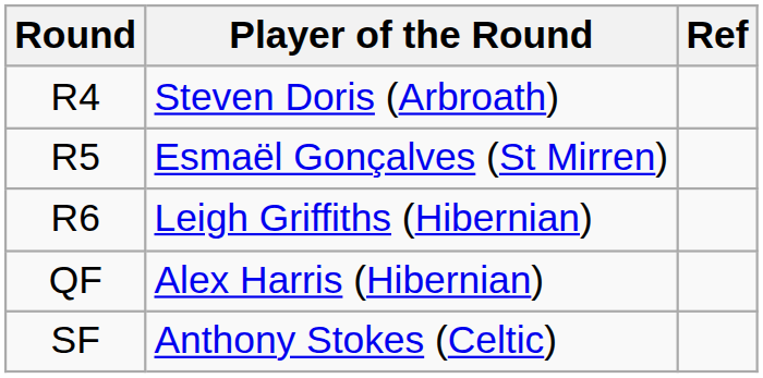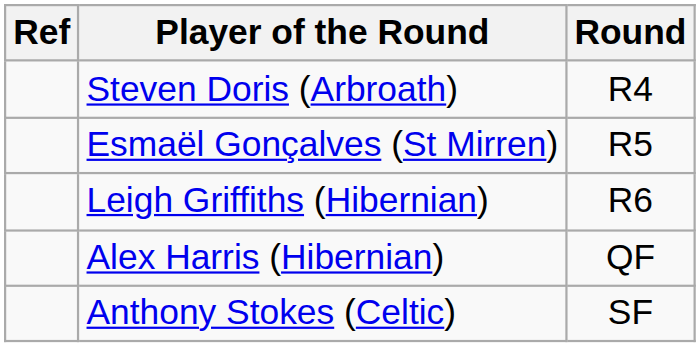 <table class="wikitable">
 <tr>
+<th>Ref</th>
+<th>Player of the Round</th>
 <th>Round</th>
-<th>Player of the Round</th>
-<th>Ref</th>
 </tr>
 <tr>
+<td></td>
+<td><a href='#'>Steven Doris</a> (<a href='#'>Arbroath</a>)</td>
 <td style="text-align:center">R4</td>
-<td><a href='#'>Steven Doris</a> (<a href='#'>Arbroath</a>)</td>
-<td></td>
 </tr>
 <tr>
+<td></td>
+<td><a href='#'>Esmaël Gonçalves</a> (<a href='#'>St Mirren</a>)</td>
 <td style="text-align:center">R5</td>
-<td><a href='#'>Esmaël Gonçalves</a> (<a href='#'>St Mirren</a>)</td>
-<td></td>
 </tr>
 <tr>
+<td></td>
+<td><a href='#'>Leigh Griffiths</a> (<a href='#'>Hibernian</a>)</td>
 <td style="text-align:center">R6</td>
-<td><a href='#'>Leigh Griffiths</a> (<a href='#'>Hibernian</a>)</td>
-<td></td>
 </tr>
 <tr>
+<td></td>
+<td><a href='#'>Alex Harris</a> (<a href='#'>Hibernian</a>)</td>
 <td style="text-align:center">QF</td>
-<td><a href='#'>Alex Harris</a> (<a href='#'>Hibernian</a>)</td>
-<td></td>
 </tr>
 <tr>
+<td></td>
+<td><a href='#'>Anthony Stokes</a> (<a href='#'>Celtic</a>)</td>
 <td style="text-align:center">SF</td>
-<td><a href='#'>Anthony Stokes</a> (<a href='#'>Celtic</a>)</td>
-<td></td>
 </tr>
 </table>
